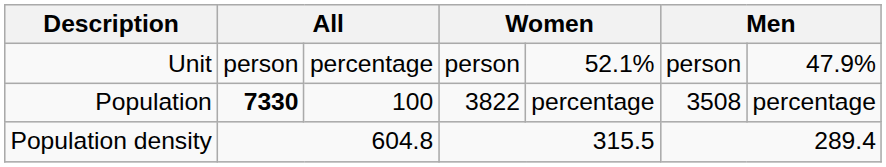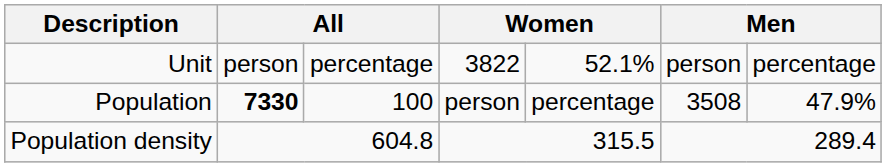 <table class="wikitable" style="text-align:right;">
 <tr>
 <th>Description</th>
 <th colspan=2>All</th>
 <th colspan=2>Women</th>
 <th colspan=2>Men</th>
 </tr>
 <tr>
 <td>Unit</td>
 <td>person</td>
 <td>percentage</td>
-<td>person</td>
+<td>3822</td>
 <td>52.1%</td>
 <td>person</td>
-<td>47.9%</td>
+<td>percentage</td>
 </tr>
 <tr ->
 <td>Population</td>
 <td><strong>7330</strong></td>
 <td>100</td>
-<td>3822</td>
+<td>person</td>
 <td>percentage</td>
 <td>3508</td>
-<td>percentage</td>
+<td>47.9%</td>
 </tr>
 <tr ->
 <td>Population density</td>
 <td colspan=2>604.8</td>
 <td colspan=2>315.5</td>
 <td colspan=2>289.4</td>
 </tr>
 </table>
